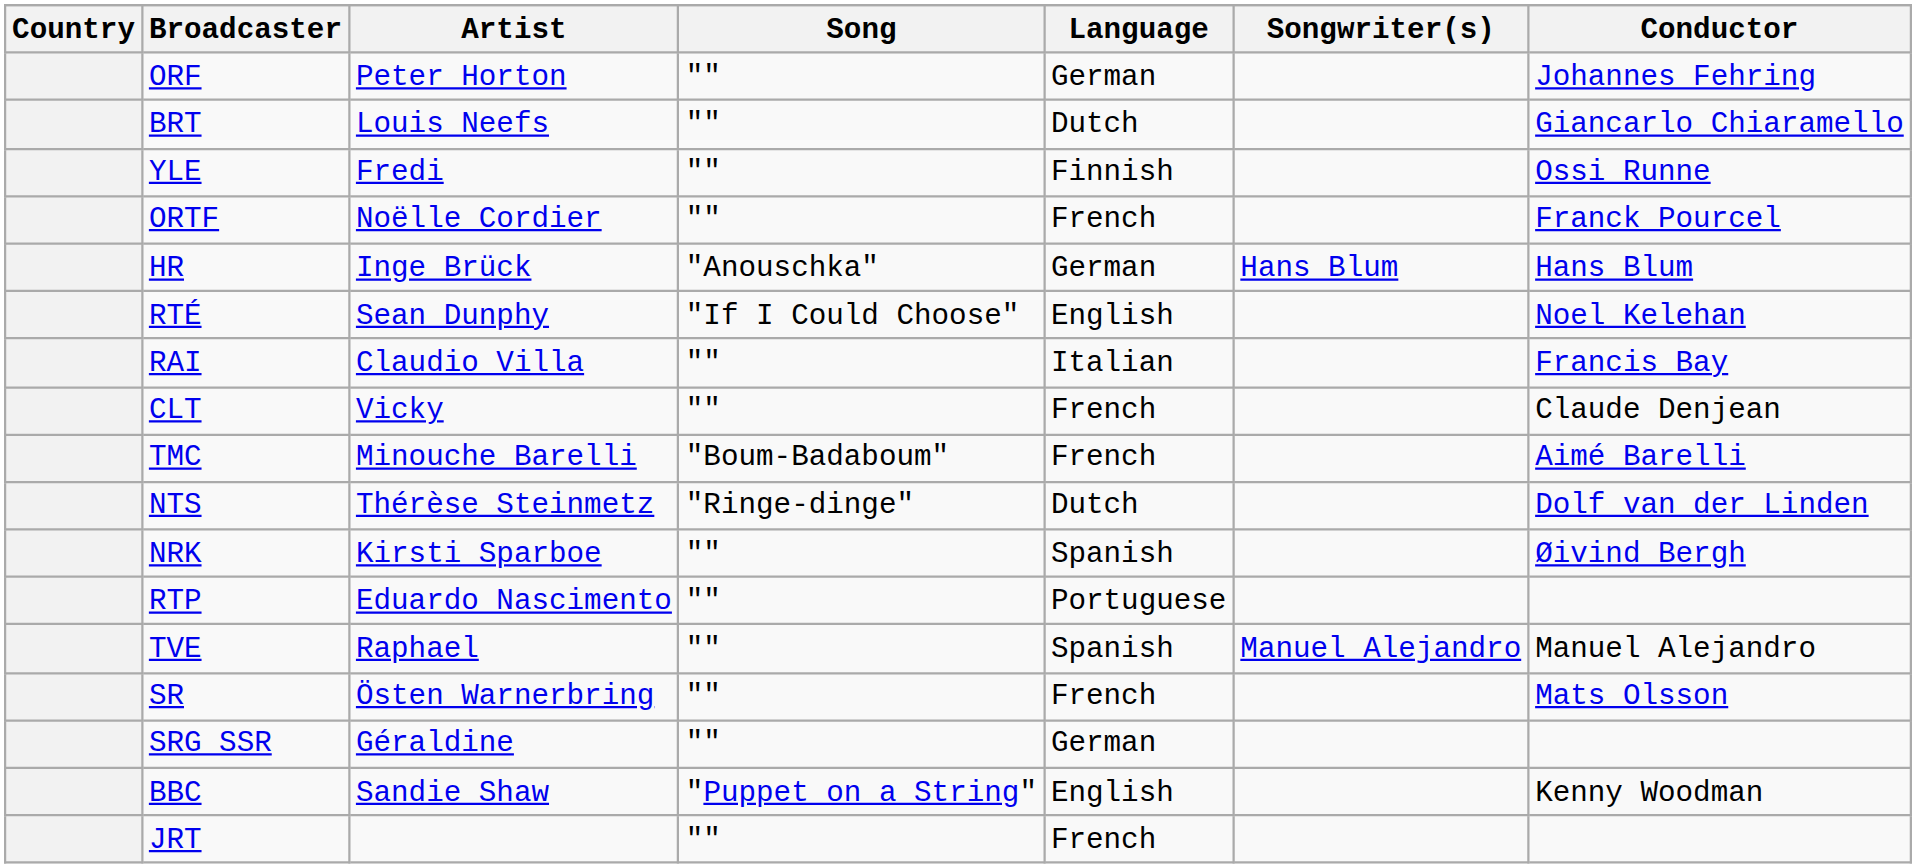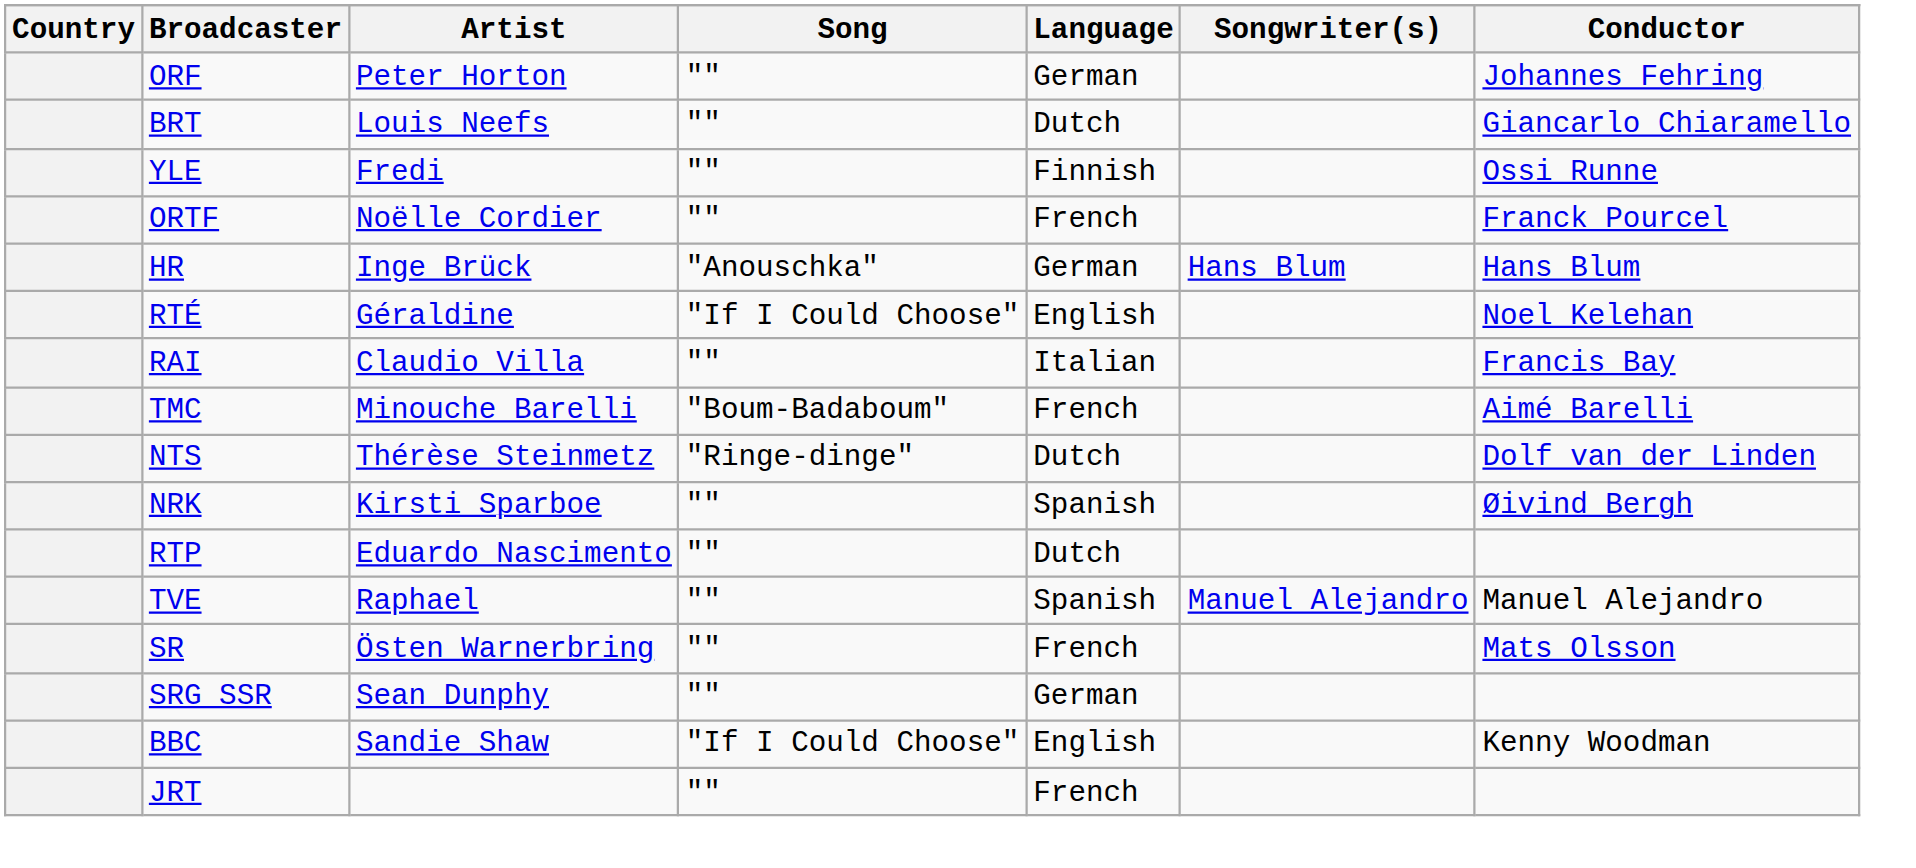 <table class="wikitable plainrowheaders">
 <tr>
 </tr>
 <tr>
 <th scope="col">Country</th>
 <th scope="col">Broadcaster</th>
 <th scope="col">Artist</th>
 <th scope="col">Song</th>
 <th scope="col">Language</th>
 <th scope="col">Songwriter(s)</th>
 <th scope="col">Conductor</th>
 </tr>
 <tr>
 <th scope="row"></th>
 <td><a href='#'>ORF</a></td>
 <td><a href='#'>Peter Horton</a></td>
 <td>""</td>
 <td>German</td>
 <td></td>
 <td><a href='#'>Johannes Fehring</a></td>
 </tr>
 <tr>
 <th scope="row"></th>
 <td><a href='#'>BRT</a></td>
 <td><a href='#'>Louis Neefs</a></td>
 <td>""</td>
 <td>Dutch</td>
 <td></td>
 <td><a href='#'>Giancarlo Chiaramello</a></td>
 </tr>
 <tr>
 <th scope="row"></th>
 <td><a href='#'>YLE</a></td>
 <td><a href='#'>Fredi</a></td>
 <td>""</td>
 <td>Finnish</td>
 <td></td>
 <td><a href='#'>Ossi Runne</a></td>
 </tr>
 <tr>
 <th scope="row"></th>
 <td><a href='#'>ORTF</a></td>
 <td><a href='#'>Noëlle Cordier</a></td>
 <td>""</td>
 <td>French</td>
 <td></td>
 <td><a href='#'>Franck Pourcel</a></td>
 </tr>
 <tr>
 <th scope="row"></th>
 <td><a href='#'>HR</a></td>
 <td><a href='#'>Inge Brück</a></td>
 <td>"Anouschka"</td>
 <td>German</td>
 <td><a href='#'>Hans Blum</a></td>
 <td><a href='#'>Hans Blum</a></td>
 </tr>
 <tr>
 <th scope="row"></th>
 <td><a href='#'>RTÉ</a></td>
-<td><a href='#'>Sean Dunphy</a></td>
+<td><a href='#'>Géraldine</a></td>
 <td>"If I Could Choose"</td>
 <td>English</td>
 <td></td>
 <td><a href='#'>Noel Kelehan</a></td>
 </tr>
 <tr>
 <th scope="row"></th>
 <td><a href='#'>RAI</a></td>
 <td><a href='#'>Claudio Villa</a></td>
 <td>""</td>
 <td>Italian</td>
 <td></td>
 <td><a href='#'>Francis Bay</a></td>
-</tr>
-<tr>
-<th scope="row"></th>
-<td><a href='#'>CLT</a></td>
-<td><a href='#'>Vicky</a></td>
-<td>""</td>
-<td>French</td>
-<td></td>
-<td>Claude Denjean</td>
 </tr>
 <tr>
 <th scope="row"></th>
 <td><a href='#'>TMC</a></td>
 <td><a href='#'>Minouche Barelli</a></td>
 <td>"Boum-Badaboum"</td>
 <td>French</td>
 <td></td>
 <td><a href='#'>Aimé Barelli</a></td>
 </tr>
 <tr>
 <th scope="row"></th>
 <td><a href='#'>NTS</a></td>
 <td><a href='#'>Thérèse Steinmetz</a></td>
 <td>"Ringe-dinge"</td>
 <td>Dutch</td>
 <td></td>
 <td><a href='#'>Dolf van der Linden</a></td>
 </tr>
 <tr>
 <th scope="row"></th>
 <td><a href='#'>NRK</a></td>
 <td><a href='#'>Kirsti Sparboe</a></td>
 <td>""</td>
 <td>Spanish</td>
 <td></td>
 <td><a href='#'>Øivind Bergh</a></td>
 </tr>
 <tr>
 <th scope="row"></th>
 <td><a href='#'>RTP</a></td>
 <td><a href='#'>Eduardo Nascimento</a></td>
 <td>""</td>
-<td>Portuguese</td>
+<td>Dutch</td>
 <td></td>
 <td></td>
 </tr>
 <tr>
 <th scope="row"></th>
 <td><a href='#'>TVE</a></td>
 <td><a href='#'>Raphael</a></td>
 <td>""</td>
 <td>Spanish</td>
 <td><a href='#'>Manuel Alejandro</a></td>
 <td>Manuel Alejandro</td>
 </tr>
 <tr>
 <th scope="row"></th>
 <td><a href='#'>SR</a></td>
 <td><a href='#'>Östen Warnerbring</a></td>
 <td>""</td>
 <td>French</td>
 <td></td>
 <td><a href='#'>Mats Olsson</a></td>
 </tr>
 <tr>
 <th scope="row"></th>
 <td><a href='#'>SRG SSR</a></td>
-<td><a href='#'>Géraldine</a></td>
+<td><a href='#'>Sean Dunphy</a></td>
 <td>""</td>
 <td>German</td>
 <td></td>
 <td></td>
 </tr>
 <tr>
 <th scope="row"></th>
 <td><a href='#'>BBC</a></td>
 <td><a href='#'>Sandie Shaw</a></td>
-<td>"<a href='#'>Puppet on a String</a>"</td>
+<td>"If I Could Choose"</td>
 <td>English</td>
 <td></td>
 <td>Kenny Woodman</td>
 </tr>
 <tr>
 <th scope="row"></th>
 <td><a href='#'>JRT</a></td>
 <td></td>
 <td>""</td>
 <td>French</td>
 <td></td>
 <td></td>
 </tr>
 </table>
